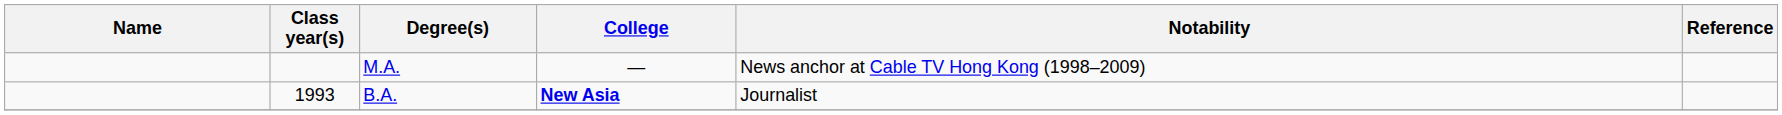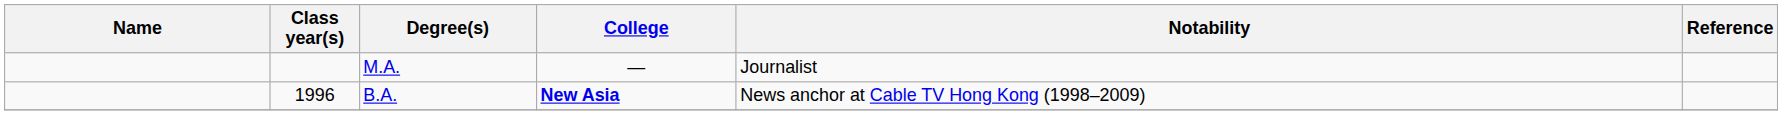 <table class="wikitable sortable" style="width:100%">
 <tr>
 <th style="width:15%;">Name</th>
 <th style="width:5%;">Class year(s)</th>
 <th style="width:10%;">Degree(s)</th>
 <th style="width:;"><a href='#'>College</a></th>
 <th style="width:*;" class="unsortable">Notability</th>
 <th style="width:5%;" class="unsortable">Reference</th>
 </tr>
 <tr>
 <td></td>
 <td style="text-align:center;"></td>
 <td><a href='#'>M.A.</a></td>
 <td style="text-align:center;">—</td>
-<td>News anchor at <a href='#'>Cable TV Hong Kong</a> (1998–2009)</td>
+<td>Journalist</td>
 <td style="text-align:center;"></td>
 </tr>
 <tr>
 <td></td>
-<td style="text-align:center;">1993</td>
+<td style="text-align:center;">1996</td>
 <td><a href='#'>B.A.</a></td>
 <td><strong><a href='#'>New Asia</a></strong></td>
-<td>Journalist</td>
+<td>News anchor at <a href='#'>Cable TV Hong Kong</a> (1998–2009)</td>
 <td style="text-align:center;"></td>
 </tr>
 <tr>
 </tr>
 </table>
